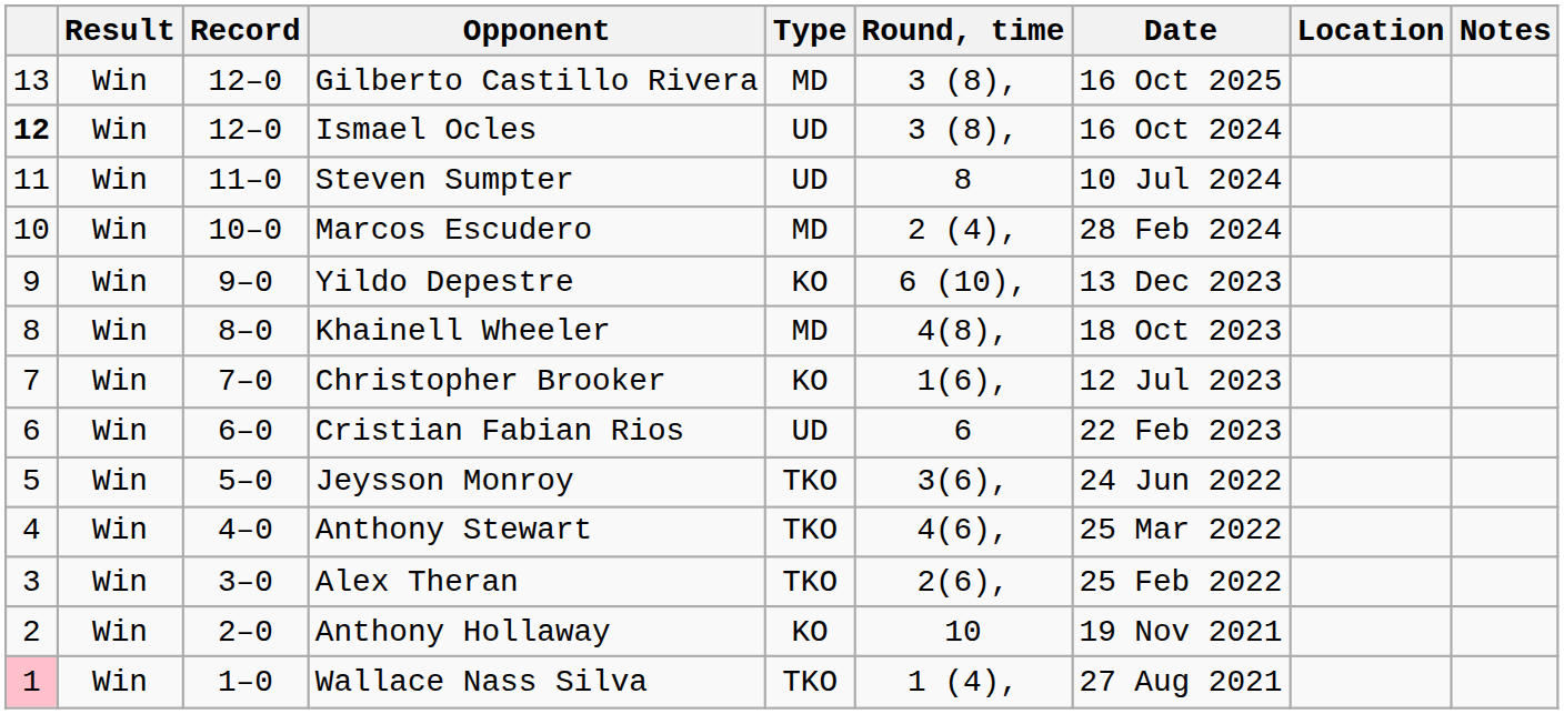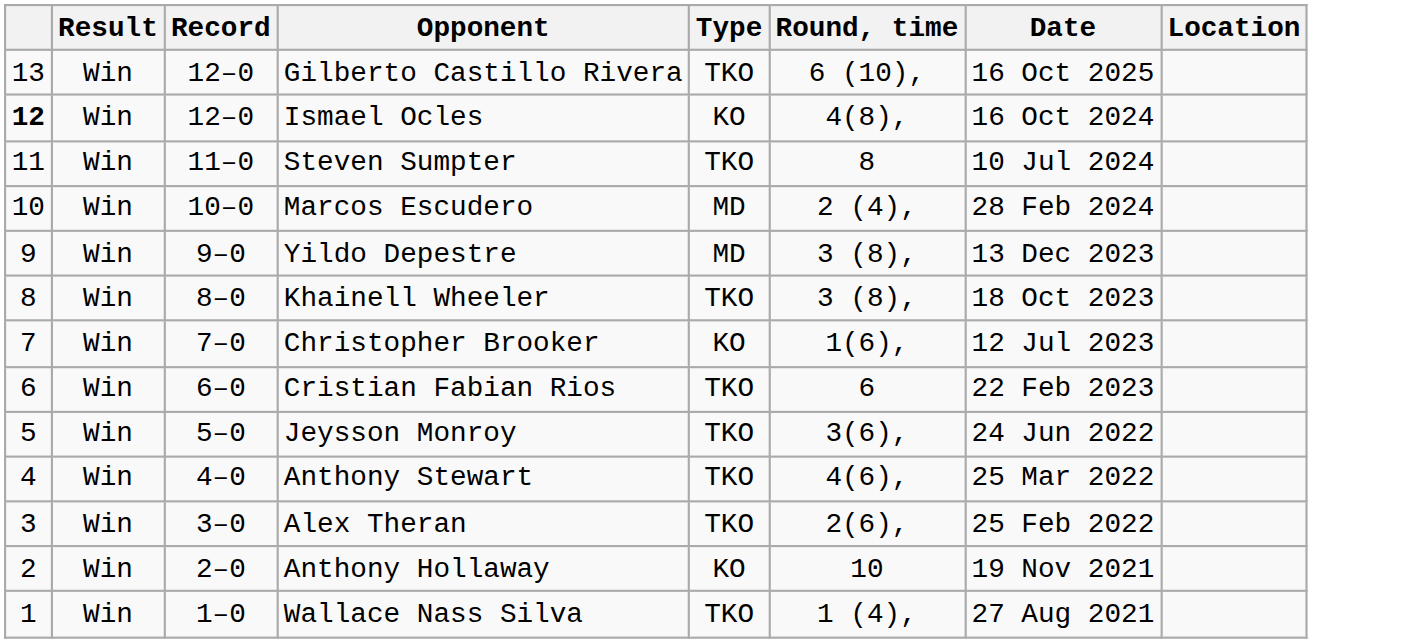 <table class="wikitable" style="text-align:center">
 <tr>
 <th></th>
 <th>Result</th>
 <th>Record</th>
 <th>Opponent</th>
 <th>Type</th>
 <th>Round, time</th>
 <th>Date</th>
 <th>Location</th>
-<th>Notes</th>
 </tr>
 <tr>
 <td>13</td>
 <td>Win</td>
 <td>12–0</td>
 <td align=left> Gilberto Castillo Rivera</td>
-<td>MD</td>
-<td>3 (8), </td>
+<td>TKO</td>
+<td>6 (10), </td>
 <td>16 Oct 2025</td>
 <td align=left></td>
-<td></td>
 </tr>
 <tr>
 <td><strong>12</strong></td>
 <td>Win</td>
 <td>12–0</td>
 <td align=left> Ismael Ocles</td>
-<td>UD</td>
-<td>3 (8), </td>
+<td>KO</td>
+<td>4(8), </td>
 <td>16 Oct 2024</td>
 <td align=left></td>
-<td></td>
 </tr>
 <tr>
 <td>11</td>
 <td>Win</td>
 <td>11–0</td>
 <td align=left> Steven Sumpter</td>
-<td>UD</td>
+<td>TKO</td>
 <td>8</td>
 <td>10 Jul 2024</td>
 <td align=left></td>
-<td></td>
 </tr>
 <tr>
 <td>10</td>
 <td>Win</td>
 <td>10–0</td>
 <td align=left> Marcos Escudero</td>
 <td>MD</td>
 <td>2 (4), </td>
 <td>28 Feb 2024</td>
 <td align=left></td>
-<td></td>
 </tr>
 <tr>
 <td>9</td>
 <td>Win</td>
 <td>9–0</td>
 <td align=left> Yildo Depestre</td>
-<td>KO</td>
-<td>6 (10), </td>
+<td>MD</td>
+<td>3 (8), </td>
 <td>13 Dec 2023</td>
 <td align=left></td>
-<td></td>
 </tr>
 <tr>
 <td>8</td>
 <td>Win</td>
 <td>8–0</td>
 <td align=left> Khainell Wheeler</td>
-<td>MD</td>
-<td>4(8), </td>
+<td>TKO</td>
+<td>3 (8), </td>
 <td>18 Oct 2023</td>
 <td align=left></td>
-<td></td>
 </tr>
 <tr>
 <td>7</td>
 <td>Win</td>
 <td>7–0</td>
 <td align=left> Christopher Brooker</td>
 <td>KO</td>
 <td>1(6), </td>
 <td>12 Jul 2023</td>
 <td align=left></td>
-<td></td>
 </tr>
 <tr>
 <td>6</td>
 <td>Win</td>
 <td>6–0</td>
 <td align=left> Cristian Fabian Rios</td>
-<td>UD</td>
+<td>TKO</td>
 <td>6</td>
 <td>22 Feb 2023</td>
 <td align=left></td>
-<td></td>
 </tr>
 <tr>
 <td>5</td>
 <td>Win</td>
 <td>5–0</td>
 <td align=left> Jeysson Monroy</td>
 <td>TKO</td>
 <td>3(6), </td>
 <td>24 Jun 2022</td>
 <td align=left></td>
-<td></td>
 </tr>
 <tr>
 <td>4</td>
 <td>Win</td>
 <td>4–0</td>
 <td align=left> Anthony Stewart</td>
 <td>TKO</td>
 <td>4(6), </td>
 <td>25 Mar 2022</td>
 <td align=left></td>
-<td></td>
 </tr>
 <tr>
 <td>3</td>
 <td>Win</td>
 <td>3–0</td>
 <td align=left> Alex Theran</td>
 <td>TKO</td>
 <td>2(6), </td>
 <td>25 Feb 2022</td>
 <td align=left></td>
-<td></td>
 </tr>
 <tr>
 <td>2</td>
 <td>Win</td>
 <td>2–0</td>
 <td align=left> Anthony Hollaway</td>
 <td>KO</td>
 <td>10</td>
 <td>19 Nov 2021</td>
 <td align=left></td>
-<td></td>
 </tr>
 <tr>
-<td style="background: pink;">1</td>
+<td>1</td>
 <td>Win</td>
 <td>1–0</td>
 <td align=left> Wallace Nass Silva</td>
 <td>TKO</td>
 <td>1 (4), </td>
 <td>27 Aug 2021</td>
 <td align=left></td>
-<td></td>
 </tr>
 </table>
